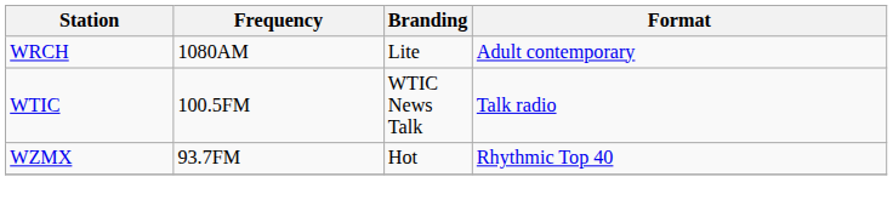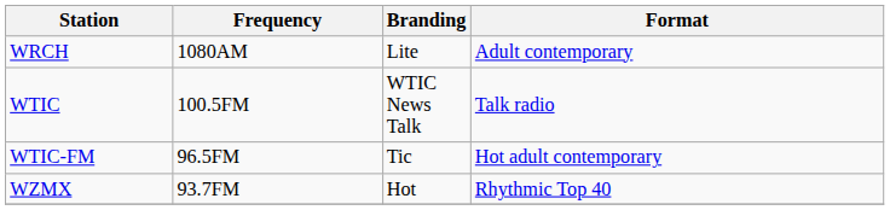 <table class="wikitable sortable" style="width:45em;">
 <tr>
 <th style="width:20%">Station</th>
 <th style="width:25%">Frequency</th>
 <th style="width:5%">Branding</th>
 <th style="width:50%">Format</th>
 </tr>
 <tr>
 <td><a href='#'>WRCH</a></td>
 <td>1080AM</td>
 <td>Lite</td>
 <td><a href='#'>Adult contemporary</a></td>
 </tr>
 <tr>
 <td><a href='#'>WTIC</a></td>
 <td>100.5FM</td>
 <td>WTIC News Talk</td>
 <td><a href='#'>Talk radio</a></td>
 </tr>
 <tr>
+<td><a href='#'>WTIC-FM</a></td>
+<td>96.5FM</td>
+<td>Tic</td>
+<td><a href='#'>Hot adult contemporary</a></td>
+</tr>
+<tr>
 <td><a href='#'>WZMX</a></td>
 <td>93.7FM</td>
 <td>Hot</td>
 <td><a href='#'>Rhythmic Top 40</a></td>
 </tr>
 <tr>
 </tr>
 </table>
